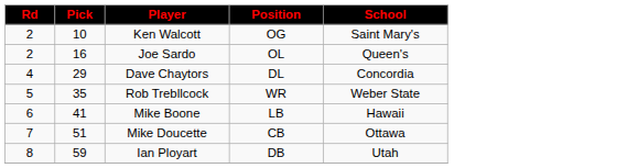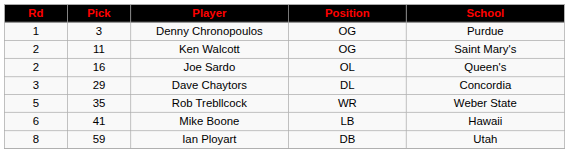 <table class="wikitable sortable">
 <tr>
 <th style="background:black;color:#FF0000;"  width="8%">Rd</th>
 <th style="background:black;color:#FF0000;"  width="8%">Pick</th>
 <th style="background:black;color:#FF0000;"  width="20%">Player</th>
 <th style="background:black;color:#FF0000;"  width="15%">Position</th>
 <th style="background:black;color:#FF0000;"  width="20%">School</th>
 </tr>
 <tr align="center">
+<td align=center>1</td>
+<td>3</td>
+<td>Denny Chronopoulos</td>
+<td>OG</td>
+<td>Purdue</td>
+</tr>
+<tr align="center">
 <td align=center>2</td>
-<td>10</td>
+<td>11</td>
 <td>Ken Walcott</td>
 <td>OG</td>
 <td>Saint Mary's</td>
 </tr>
 <tr align="center">
 <td align=center>2</td>
 <td>16</td>
 <td>Joe Sardo</td>
 <td>OL</td>
 <td>Queen's</td>
 </tr>
 <tr align="center">
-<td align=center>4</td>
+<td align=center>3</td>
 <td>29</td>
 <td>Dave Chaytors</td>
 <td>DL</td>
 <td>Concordia</td>
 </tr>
 <tr align="center">
 <td align=center>5</td>
 <td>35</td>
 <td>Rob Trebllcock</td>
 <td>WR</td>
 <td>Weber State</td>
 </tr>
 <tr align="center">
 <td align=center>6</td>
 <td>41</td>
 <td>Mike Boone</td>
 <td>LB</td>
 <td>Hawaii</td>
 </tr>
 <tr align="center">
-<td align=center>7</td>
-<td>51</td>
-<td>Mike Doucette</td>
-<td>CB</td>
-<td>Ottawa</td>
-</tr>
-<tr align="center">
 <td align=center>8</td>
 <td>59</td>
 <td>Ian Ployart</td>
 <td>DB</td>
 <td>Utah</td>
 </tr>
 <tr>
 </tr>
 </table>
